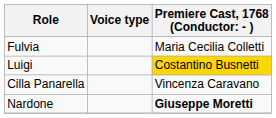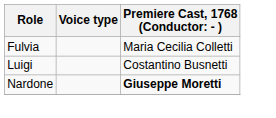 <table class="wikitable">
 <tr>
 <th>Role</th>
 <th>Voice type</th>
 <th>Premiere Cast, 1768<br>(Conductor: - )</th>
 </tr>
 <tr>
 <td>Fulvia</td>
 <td></td>
 <td>Maria Cecilia Colletti</td>
 </tr>
 <tr>
 <td>Luigi</td>
 <td></td>
-<td style="background: gold;">Costantino Busnetti</td>
-</tr>
-<tr>
-<td>Cilla Panarella</td>
-<td></td>
-<td>Vincenza Caravano</td>
+<td>Costantino Busnetti</td>
 </tr>
 <tr>
 <td>Nardone</td>
 <td></td>
 <td><strong>Giuseppe Moretti</strong></td>
 </tr>
 <tr>
 </tr>
 </table>
